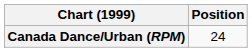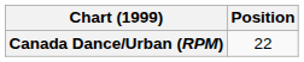 <table class="wikitable plainrowheaders" style="text-align:center">
 <tr>
 <th>Chart (1999)</th>
 <th>Position</th>
 </tr>
 <tr>
 <th scope="row">Canada Dance/Urban (<em>RPM</em>)</th>
-<td>24</td>
+<td>22</td>
 </tr>
 </table>
